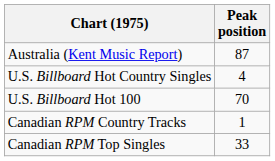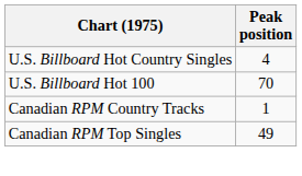 <table class="wikitable sortable">
 <tr>
 <th align="left">Chart (1975)</th>
 <th align="center">Peak<br>position</th>
-</tr>
-<tr>
-<td>Australia (<a href='#'>Kent Music Report</a>)</td>
-<td style="text-align:center;">87</td>
 </tr>
 <tr>
 <td align="left">U.S. <em>Billboard</em> Hot Country Singles</td>
 <td align="center">4</td>
 </tr>
 <tr>
 <td align="left">U.S. <em>Billboard</em> Hot 100</td>
 <td align="center">70</td>
 </tr>
 <tr>
 <td align="left">Canadian <em>RPM</em> Country Tracks</td>
 <td align="center">1</td>
 </tr>
 <tr>
 <td align="left">Canadian <em>RPM</em> Top Singles</td>
-<td align="center">33</td>
+<td align="center">49</td>
 </tr>
 </table>
